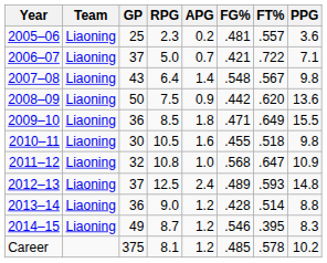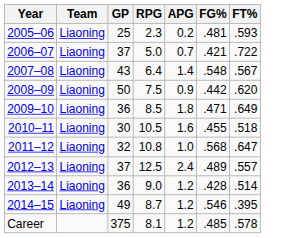 <table class="wikitable sortable" style="font-size:95%; text-align:right">
 <tr>
 <th>Year</th>
 <th>Team</th>
 <th>GP</th>
 <th>RPG</th>
 <th>APG</th>
 <th>FG%</th>
 <th>FT%</th>
-<th>PPG</th>
 </tr>
 <tr>
 <td><a href='#'>2005–06</a></td>
 <td><a href='#'>Liaoning</a></td>
 <td>25</td>
 <td>2.3</td>
 <td>0.2</td>
 <td>.481</td>
-<td>.557</td>
-<td>3.6</td>
+<td>.593</td>
 </tr>
 <tr>
 <td><a href='#'>2006–07</a></td>
 <td><a href='#'>Liaoning</a></td>
 <td>37</td>
 <td>5.0</td>
 <td>0.7</td>
 <td>.421</td>
 <td>.722</td>
-<td>7.1</td>
 </tr>
 <tr>
 <td><a href='#'>2007–08</a></td>
 <td><a href='#'>Liaoning</a></td>
 <td>43</td>
 <td>6.4</td>
 <td>1.4</td>
 <td>.548</td>
 <td>.567</td>
-<td>9.8</td>
 </tr>
 <tr>
 <td><a href='#'>2008–09</a></td>
 <td><a href='#'>Liaoning</a></td>
 <td>50</td>
 <td>7.5</td>
 <td>0.9</td>
 <td>.442</td>
 <td>.620</td>
-<td>13.6</td>
 </tr>
 <tr>
 <td><a href='#'>2009–10</a></td>
 <td><a href='#'>Liaoning</a></td>
 <td>36</td>
 <td>8.5</td>
 <td>1.8</td>
 <td>.471</td>
 <td>.649</td>
-<td>15.5</td>
 </tr>
 <tr>
 <td><a href='#'>2010–11</a></td>
 <td><a href='#'>Liaoning</a></td>
 <td>30</td>
 <td>10.5</td>
 <td>1.6</td>
 <td>.455</td>
 <td>.518</td>
-<td>9.8</td>
 </tr>
 <tr>
 <td><a href='#'>2011–12</a></td>
 <td><a href='#'>Liaoning</a></td>
 <td>32</td>
 <td>10.8</td>
 <td>1.0</td>
 <td>.568</td>
 <td>.647</td>
-<td>10.9</td>
 </tr>
 <tr>
 <td><a href='#'>2012–13</a></td>
 <td><a href='#'>Liaoning</a></td>
 <td>37</td>
 <td>12.5</td>
 <td>2.4</td>
 <td>.489</td>
-<td>.593</td>
-<td>14.8</td>
+<td>.557</td>
 </tr>
 <tr>
 <td><a href='#'>2013–14</a></td>
 <td><a href='#'>Liaoning</a></td>
 <td>36</td>
 <td>9.0</td>
 <td>1.2</td>
 <td>.428</td>
 <td>.514</td>
-<td>8.8</td>
 </tr>
 <tr>
 <td><a href='#'>2014–15</a></td>
 <td><a href='#'>Liaoning</a></td>
 <td>49</td>
 <td>8.7</td>
 <td>1.2</td>
 <td>.546</td>
 <td>.395</td>
-<td>8.3</td>
 </tr>
 <tr>
 <td align=left>Career</td>
 <td></td>
 <td>375</td>
 <td>8.1</td>
 <td>1.2</td>
 <td>.485</td>
 <td>.578</td>
-<td>10.2</td>
 </tr>
 </table>
